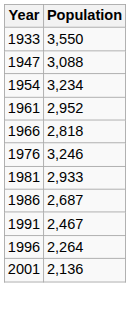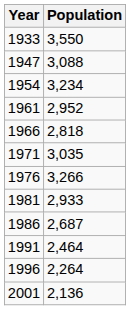 <table class="wikitable">
 <tr>
 <th>Year</th>
 <th>Population</th>
 </tr>
 <tr>
 <td>1933</td>
 <td>3,550</td>
 </tr>
 <tr>
 <td>1947</td>
 <td>3,088</td>
 </tr>
 <tr>
 <td>1954</td>
 <td>3,234</td>
 </tr>
 <tr>
 <td>1961</td>
 <td>2,952</td>
 </tr>
 <tr>
 <td>1966</td>
 <td>2,818</td>
 </tr>
 <tr>
+<td>1971</td>
+<td>3,035</td>
+</tr>
+<tr>
 <td>1976</td>
-<td>3,246</td>
+<td>3,266</td>
 </tr>
 <tr>
 <td>1981</td>
 <td>2,933</td>
 </tr>
 <tr>
 <td>1986</td>
 <td>2,687</td>
 </tr>
 <tr>
 <td>1991</td>
-<td>2,467</td>
+<td>2,464</td>
 </tr>
 <tr>
 <td>1996</td>
 <td>2,264</td>
 </tr>
 <tr>
 <td>2001</td>
 <td>2,136</td>
 </tr>
 </table>
